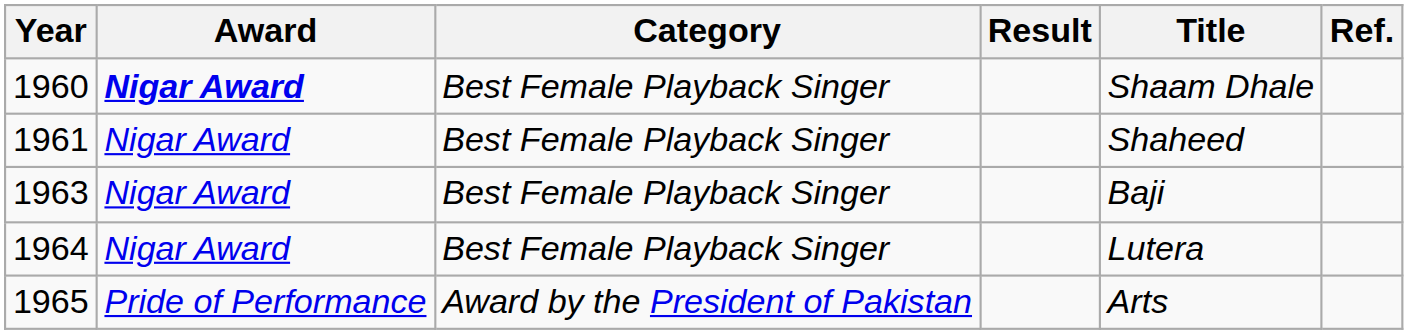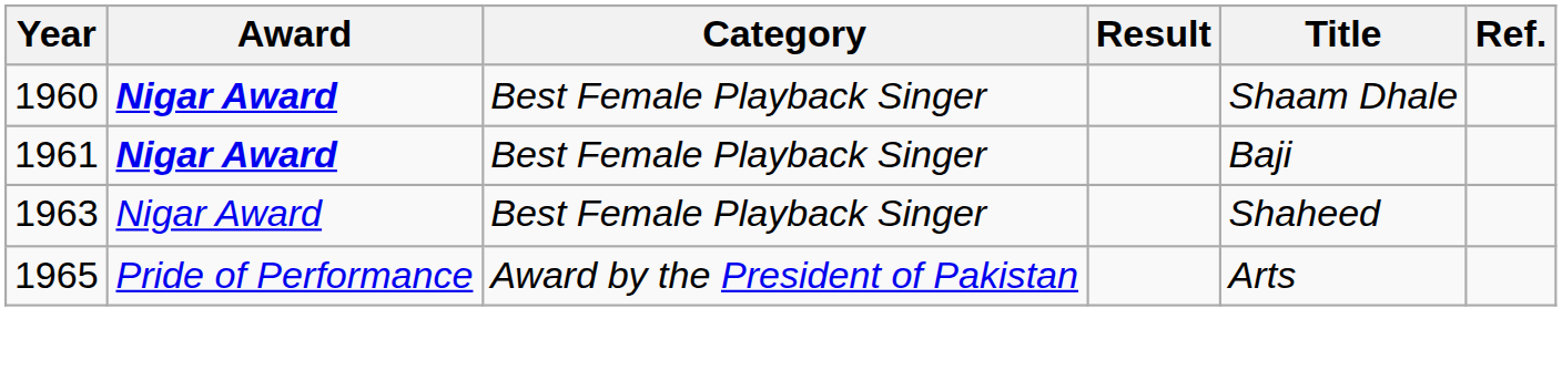 <table class="wikitable">
 <tr>
 <th>Year</th>
 <th>Award</th>
 <th>Category</th>
 <th>Result</th>
 <th>Title</th>
 <th>Ref.</th>
 </tr>
 <tr>
 <td>1960</td>
 <td><strong><em><a href='#'>Nigar Award</a></em></strong></td>
 <td><em>Best Female Playback Singer</em></td>
 <td></td>
 <td><em>Shaam Dhale</em></td>
 <td></td>
 </tr>
 <tr>
 <td>1961</td>
-<td><em><a href='#'>Nigar Award</a></em></td>
+<td><strong><em><a href='#'>Nigar Award</a></em></strong></td>
 <td><em>Best Female Playback Singer</em></td>
 <td></td>
-<td><em>Shaheed</em></td>
+<td><em>Baji</em></td>
 <td></td>
 </tr>
 <tr>
 <td>1963</td>
 <td><em><a href='#'>Nigar Award</a></em></td>
 <td><em>Best Female Playback Singer</em></td>
 <td></td>
-<td><em>Baji</em></td>
-<td></td>
-</tr>
-<tr>
-<td>1964</td>
-<td><em><a href='#'>Nigar Award</a></em></td>
-<td><em>Best Female Playback Singer</em></td>
-<td></td>
-<td><em>Lutera</em></td>
+<td><em>Shaheed</em></td>
 <td></td>
 </tr>
 <tr>
 <td>1965</td>
 <td><em><a href='#'>Pride of Performance</a></em></td>
 <td><em>Award by the <a href='#'>President of Pakistan</a></em></td>
 <td></td>
 <td><em>Arts</em></td>
 <td></td>
 </tr>
 </table>
